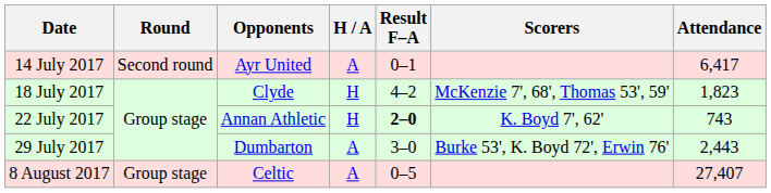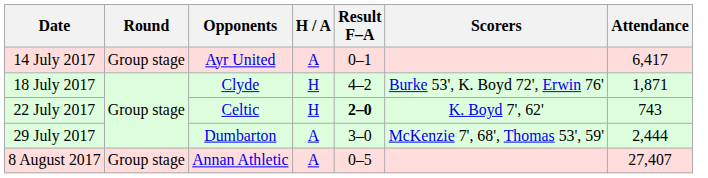 <table class="wikitable" style="text-align:center">
 <tr>
 <th>Date</th>
 <th>Round</th>
 <th>Opponents</th>
 <th>H / A</th>
 <th>Result<br>F–A</th>
 <th>Scorers</th>
 <th>Attendance</th>
 </tr>
 <tr bgcolor="#ffdddd">
 <td>14 July 2017</td>
-<td>Second round</td>
+<td>Group stage</td>
 <td><a href='#'>Ayr United</a></td>
 <td><a href='#'>A</a></td>
 <td>0–1</td>
 <td></td>
 <td>6,417</td>
 </tr>
 <tr bgcolor=#ddffdd>
 <td>18 July 2017</td>
 <td rowspan=3>Group stage</td>
 <td><a href='#'>Clyde</a></td>
 <td><a href='#'>H</a></td>
 <td>4–2</td>
-<td><a href='#'>McKenzie</a> 7', 68', <a href='#'>Thomas</a> 53', 59'</td>
-<td>1,823</td>
+<td><a href='#'>Burke</a> 53', K. Boyd 72', <a href='#'>Erwin</a> 76'</td>
+<td>1,871</td>
 </tr>
 <tr bgcolor=#ddffdd>
 <td>22 July 2017</td>
-<td><a href='#'>Annan Athletic</a></td>
+<td><a href='#'>Celtic</a></td>
 <td><a href='#'>H</a></td>
 <td><strong>2–0</strong></td>
 <td><a href='#'>K. Boyd</a> 7', 62'</td>
 <td>743</td>
 </tr>
 <tr bgcolor=#ddffdd>
 <td>29 July 2017</td>
 <td><a href='#'>Dumbarton</a></td>
 <td><a href='#'>A</a></td>
 <td>3–0</td>
-<td><a href='#'>Burke</a> 53', K. Boyd 72', <a href='#'>Erwin</a> 76'</td>
-<td>2,443</td>
+<td><a href='#'>McKenzie</a> 7', 68', <a href='#'>Thomas</a> 53', 59'</td>
+<td>2,444</td>
 </tr>
 <tr bgcolor="#ffdddd">
 <td>8 August 2017</td>
 <td>Group stage</td>
-<td><a href='#'>Celtic</a></td>
+<td><a href='#'>Annan Athletic</a></td>
 <td><a href='#'>A</a></td>
 <td>0–5</td>
 <td></td>
 <td>27,407</td>
 </tr>
 </table>
